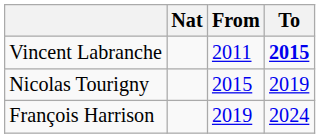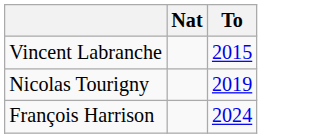 <table class="wikitable">
 <tr>
 <th></th>
 <th>Nat</th>
-<th>From</th>
 <th>To</th>
 </tr>
 <tr>
 <td>Vincent Labranche</td>
 <td></td>
-<td><a href='#'>2011</a></td>
-<td><strong><a href='#'>2015</a></strong></td>
+<td><a href='#'>2015</a></td>
 </tr>
 <tr>
 <td>Nicolas Tourigny</td>
 <td></td>
-<td><a href='#'>2015</a></td>
 <td><a href='#'>2019</a></td>
 </tr>
 <tr>
 <td>François Harrison</td>
 <td></td>
-<td><a href='#'>2019</a></td>
 <td><a href='#'>2024</a></td>
 </tr>
 </table>
